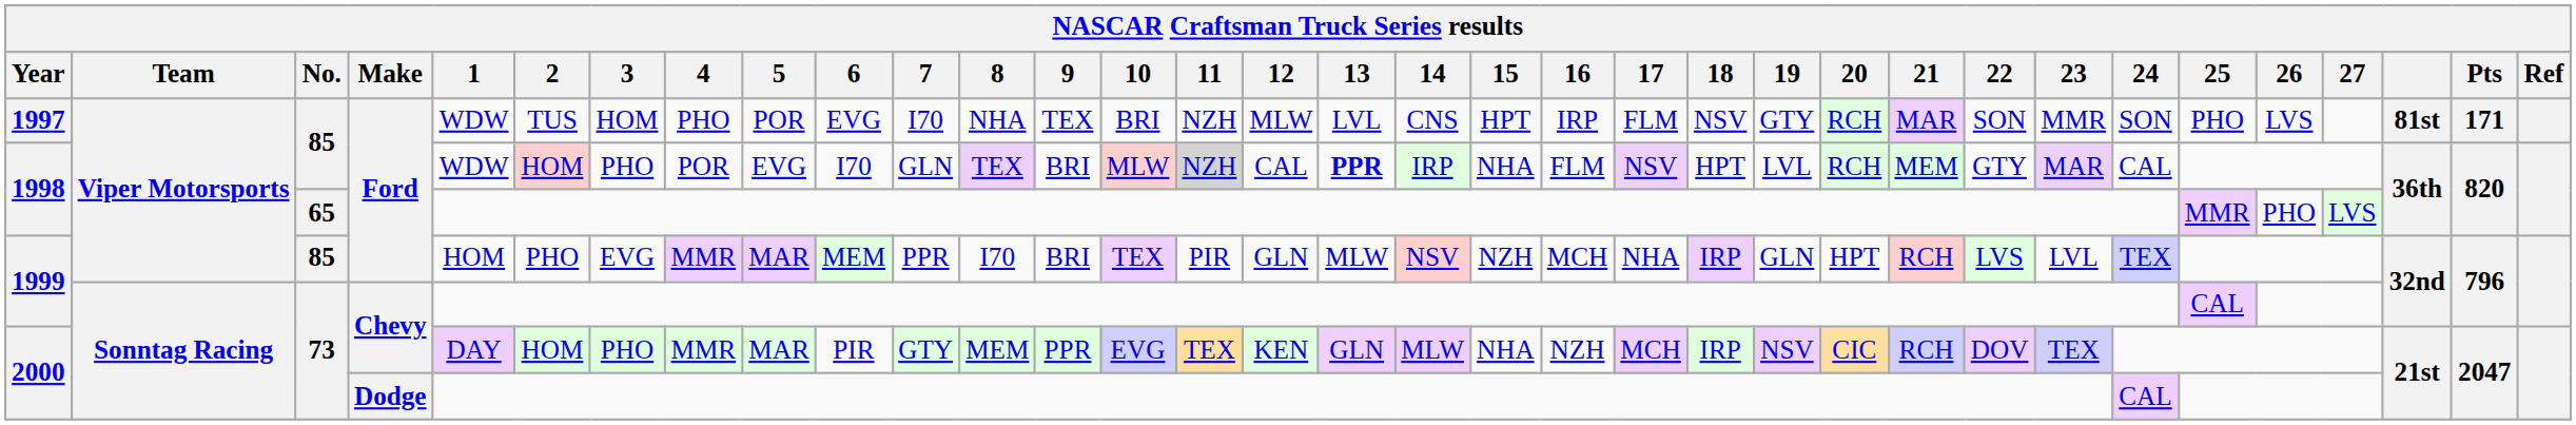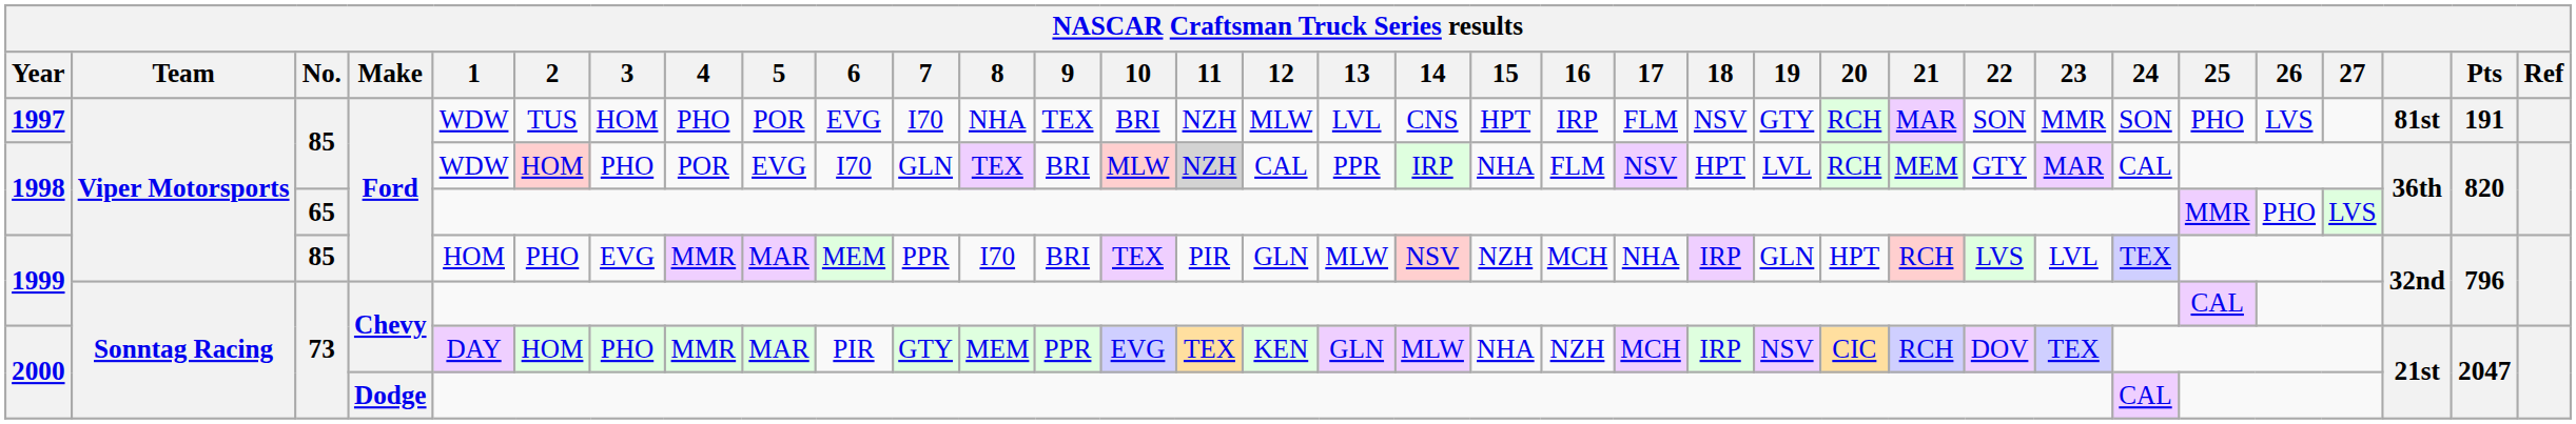 <table class="wikitable" style="text-align:center; font-size:75%">
 <tr>
 <th colspan=45><a href='#'>NASCAR</a> <a href='#'>Craftsman Truck Series</a> results</th>
 </tr>
 <tr>
 <th>Year</th>
 <th>Team</th>
 <th>No.</th>
 <th>Make</th>
 <th>1</th>
 <th>2</th>
 <th>3</th>
 <th>4</th>
 <th>5</th>
 <th>6</th>
 <th>7</th>
 <th>8</th>
 <th>9</th>
 <th>10</th>
 <th>11</th>
 <th>12</th>
 <th>13</th>
 <th>14</th>
 <th>15</th>
 <th>16</th>
 <th>17</th>
 <th>18</th>
 <th>19</th>
 <th>20</th>
 <th>21</th>
 <th>22</th>
 <th>23</th>
 <th>24</th>
 <th>25</th>
 <th>26</th>
 <th>27</th>
 <th></th>
 <th>Pts</th>
 <th>Ref</th>
 </tr>
 <tr>
 <th><a href='#'>1997</a></th>
 <th rowspan=4><a href='#'>Viper Motorsports</a></th>
 <th rowspan=2>85</th>
 <th rowspan=4><a href='#'>Ford</a></th>
 <td><a href='#'>WDW</a></td>
 <td><a href='#'>TUS</a></td>
 <td><a href='#'>HOM</a></td>
 <td><a href='#'>PHO</a></td>
 <td><a href='#'>POR</a></td>
 <td><a href='#'>EVG</a></td>
 <td><a href='#'>I70</a></td>
 <td><a href='#'>NHA</a></td>
 <td><a href='#'>TEX</a></td>
 <td><a href='#'>BRI</a></td>
 <td><a href='#'>NZH</a></td>
 <td><a href='#'>MLW</a></td>
 <td><a href='#'>LVL</a></td>
 <td><a href='#'>CNS</a></td>
 <td><a href='#'>HPT</a></td>
 <td><a href='#'>IRP</a></td>
 <td><a href='#'>FLM</a></td>
 <td><a href='#'>NSV</a></td>
 <td><a href='#'>GTY</a></td>
 <td style="background:#DFFFDF;"><a href='#'>RCH</a><br></td>
 <td style="background:#EFCFFF;"><a href='#'>MAR</a><br></td>
 <td><a href='#'>SON</a></td>
 <td><a href='#'>MMR</a></td>
 <td><a href='#'>SON</a></td>
 <td><a href='#'>PHO</a></td>
 <td><a href='#'>LVS</a></td>
 <td></td>
 <th>81st</th>
-<th>171</th>
+<th>191</th>
 <th></th>
 </tr>
 <tr>
 <th rowspan=2><a href='#'>1998</a></th>
 <td><a href='#'>WDW</a></td>
 <td style="background:#FFCFCF;"><a href='#'>HOM</a><br></td>
 <td><a href='#'>PHO</a></td>
 <td><a href='#'>POR</a></td>
 <td><a href='#'>EVG</a></td>
 <td><a href='#'>I70</a></td>
 <td><a href='#'>GLN</a></td>
 <td style="background:#EFCFFF;"><a href='#'>TEX</a><br></td>
 <td><a href='#'>BRI</a></td>
 <td style="background:#FFCFCF;"><a href='#'>MLW</a><br></td>
 <td style="background: lightgrey;"><a href='#'>NZH</a></td>
 <td><a href='#'>CAL</a></td>
-<td><strong><a href='#'>PPR</a></strong></td>
+<td><a href='#'>PPR</a></td>
 <td style="background:#DFFFDF;"><a href='#'>IRP</a><br></td>
 <td><a href='#'>NHA</a></td>
 <td><a href='#'>FLM</a></td>
 <td style="background:#EFCFFF;"><a href='#'>NSV</a><br></td>
 <td><a href='#'>HPT</a></td>
 <td><a href='#'>LVL</a></td>
 <td style="background:#DFFFDF;"><a href='#'>RCH</a><br></td>
 <td style="background:#DFFFDF;"><a href='#'>MEM</a><br></td>
 <td><a href='#'>GTY</a></td>
 <td style="background:#EFCFFF;"><a href='#'>MAR</a><br></td>
 <td><a href='#'>CAL</a></td>
 <td colspan=3></td>
 <th rowspan=2>36th</th>
 <th rowspan=2>820</th>
 <th rowspan=2></th>
 </tr>
 <tr>
 <th>65</th>
 <td colspan=24></td>
 <td style="background:#EFCFFF;"><a href='#'>MMR</a><br></td>
 <td><a href='#'>PHO</a></td>
 <td style="background:#DFFFDF;"><a href='#'>LVS</a><br></td>
 </tr>
 <tr>
 <th rowspan=2><a href='#'>1999</a></th>
 <th>85</th>
 <td><a href='#'>HOM</a></td>
 <td><a href='#'>PHO</a></td>
 <td><a href='#'>EVG</a></td>
 <td style="background:#EFCFFF;"><a href='#'>MMR</a><br></td>
 <td style="background:#EFCFFF;"><a href='#'>MAR</a><br></td>
 <td style="background:#DFFFDF;"><a href='#'>MEM</a><br></td>
 <td><a href='#'>PPR</a></td>
 <td><a href='#'>I70</a></td>
 <td><a href='#'>BRI</a></td>
 <td style="background:#EFCFFF;"><a href='#'>TEX</a><br></td>
 <td><a href='#'>PIR</a></td>
 <td><a href='#'>GLN</a></td>
 <td><a href='#'>MLW</a></td>
 <td style="background:#FFCFCF;"><a href='#'>NSV</a><br></td>
 <td><a href='#'>NZH</a></td>
 <td><a href='#'>MCH</a></td>
 <td><a href='#'>NHA</a></td>
 <td style="background:#EFCFFF;"><a href='#'>IRP</a><br></td>
 <td><a href='#'>GLN</a></td>
 <td><a href='#'>HPT</a></td>
 <td style="background:#FFCFCF;"><a href='#'>RCH</a><br></td>
 <td style="background:#DFFFDF;"><a href='#'>LVS</a><br></td>
 <td><a href='#'>LVL</a></td>
 <td style="background:#CFCFFF;"><a href='#'>TEX</a><br></td>
 <td colspan=3></td>
 <th rowspan=2>32nd</th>
 <th rowspan=2>796</th>
 <th rowspan=2></th>
 </tr>
 <tr>
 <th rowspan=3><a href='#'>Sonntag Racing</a></th>
 <th rowspan=3>73</th>
 <th rowspan=2><a href='#'>Chevy</a></th>
 <td colspan=24></td>
 <td style="background:#EFCFFF;"><a href='#'>CAL</a><br></td>
 <td colspan=2></td>
 </tr>
 <tr>
 <th rowspan=2><a href='#'>2000</a></th>
 <td style="background:#EFCFFF;"><a href='#'>DAY</a><br></td>
 <td style="background:#DFFFDF;"><a href='#'>HOM</a><br></td>
 <td style="background:#DFFFDF;"><a href='#'>PHO</a><br></td>
 <td style="background:#DFFFDF;"><a href='#'>MMR</a><br></td>
 <td style="background:#DFFFDF;"><a href='#'>MAR</a><br></td>
 <td><a href='#'>PIR</a></td>
 <td style="background:#DFFFDF;"><a href='#'>GTY</a><br></td>
 <td style="background:#DFFFDF;"><a href='#'>MEM</a><br></td>
 <td style="background:#DFFFDF;"><a href='#'>PPR</a><br></td>
 <td style="background:#CFCFFF;"><a href='#'>EVG</a><br></td>
 <td style="background:#FFDF9F;"><a href='#'>TEX</a><br></td>
 <td style="background:#DFFFDF;"><a href='#'>KEN</a><br></td>
 <td style="background:#EFCFFF;"><a href='#'>GLN</a><br></td>
 <td style="background:#EFCFFF;"><a href='#'>MLW</a><br></td>
 <td><a href='#'>NHA</a></td>
 <td><a href='#'>NZH</a></td>
 <td style="background:#EFCFFF;"><a href='#'>MCH</a><br></td>
 <td style="background:#DFFFDF;"><a href='#'>IRP</a><br></td>
 <td style="background:#EFCFFF;"><a href='#'>NSV</a><br></td>
 <td style="background:#FFDF9F;"><a href='#'>CIC</a><br></td>
 <td style="background:#CFCFFF;"><a href='#'>RCH</a><br></td>
 <td style="background:#EFCFFF;"><a href='#'>DOV</a><br></td>
 <td style="background:#CFCFFF;"><a href='#'>TEX</a><br></td>
 <td colspan=4></td>
 <th rowspan=2>21st</th>
 <th rowspan=2>2047</th>
 <th rowspan=2></th>
 </tr>
 <tr>
 <th><a href='#'>Dodge</a></th>
 <td colspan=23></td>
 <td style="background:#EFCFFF;"><a href='#'>CAL</a><br></td>
 <td colspan=3></td>
 </tr>
 </table>
